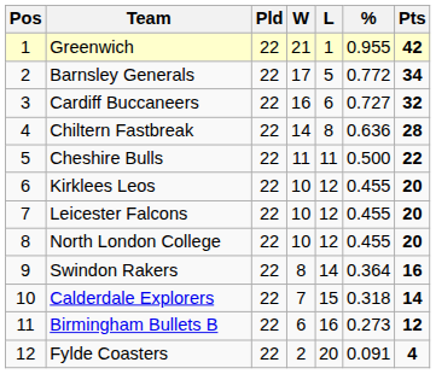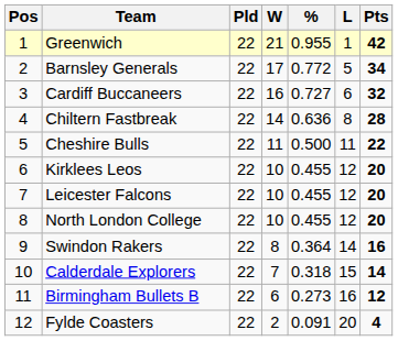 <table class="wikitable" style="text-align: center;">
 <tr>
 <th>Pos</th>
 <th scope="col" style="width: 180px;">Team</th>
 <th>Pld</th>
 <th>W</th>
+<th>%</th>
 <th>L</th>
-<th>%</th>
 <th>Pts</th>
 </tr>
 <tr style="background: #ffffcc;">
 <td>1</td>
 <td style="text-align:left;">Greenwich</td>
 <td>22</td>
 <td>21</td>
+<td>0.955</td>
 <td>1</td>
-<td>0.955</td>
 <td><strong>42</strong></td>
 </tr>
 <tr style="background: ;">
 <td>2</td>
 <td style="text-align:left;">Barnsley Generals</td>
 <td>22</td>
 <td>17</td>
+<td>0.772</td>
 <td>5</td>
-<td>0.772</td>
 <td><strong>34</strong></td>
 </tr>
 <tr style="background: ;">
 <td>3</td>
 <td style="text-align:left;">Cardiff Buccaneers</td>
 <td>22</td>
 <td>16</td>
+<td>0.727</td>
 <td>6</td>
-<td>0.727</td>
 <td><strong>32</strong></td>
 </tr>
 <tr style="background: ;">
 <td>4</td>
 <td style="text-align:left;">Chiltern Fastbreak</td>
 <td>22</td>
 <td>14</td>
+<td>0.636</td>
 <td>8</td>
-<td>0.636</td>
 <td><strong>28</strong></td>
 </tr>
 <tr style="background: ;">
 <td>5</td>
 <td style="text-align:left;">Cheshire Bulls</td>
 <td>22</td>
 <td>11</td>
+<td>0.500</td>
 <td>11</td>
-<td>0.500</td>
 <td><strong>22</strong></td>
 </tr>
 <tr style="background: ;">
 <td>6</td>
 <td style="text-align:left;">Kirklees Leos</td>
 <td>22</td>
 <td>10</td>
+<td>0.455</td>
 <td>12</td>
-<td>0.455</td>
 <td><strong>20</strong></td>
 </tr>
 <tr style="background: ;">
 <td>7</td>
 <td style="text-align:left;">Leicester Falcons</td>
 <td>22</td>
 <td>10</td>
+<td>0.455</td>
 <td>12</td>
-<td>0.455</td>
 <td><strong>20</strong></td>
 </tr>
 <tr style="background: ;">
 <td>8</td>
 <td style="text-align:left;">North London College</td>
 <td>22</td>
 <td>10</td>
+<td>0.455</td>
 <td>12</td>
-<td>0.455</td>
 <td><strong>20</strong></td>
 </tr>
 <tr style="background: ;">
 <td>9</td>
 <td style="text-align:left;">Swindon Rakers</td>
 <td>22</td>
 <td>8</td>
+<td>0.364</td>
 <td>14</td>
-<td>0.364</td>
 <td><strong>16</strong></td>
 </tr>
 <tr style="background: ;">
 <td>10</td>
 <td style="text-align:left;"><a href='#'>Calderdale Explorers</a></td>
 <td>22</td>
 <td>7</td>
+<td>0.318</td>
 <td>15</td>
-<td>0.318</td>
 <td><strong>14</strong></td>
 </tr>
 <tr style="background: ;">
 <td>11</td>
 <td style="text-align:left;"><a href='#'>Birmingham Bullets B</a></td>
 <td>22</td>
 <td>6</td>
+<td>0.273</td>
 <td>16</td>
-<td>0.273</td>
 <td><strong>12</strong></td>
 </tr>
 <tr style="background: ;">
 <td>12</td>
 <td style="text-align:left;">Fylde Coasters</td>
 <td>22</td>
 <td>2</td>
+<td>0.091</td>
 <td>20</td>
-<td>0.091</td>
 <td><strong>4</strong></td>
 </tr>
 </table>
